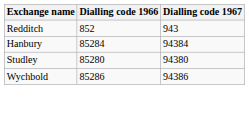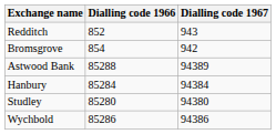 <table class="wikitable" style="width: auto; margin-left: 1.5em;">
 <tr>
 <th scope="col">Exchange name</th>
 <th scope="col">Dialling code 1966</th>
 <th scope="col">Dialling code 1967</th>
 </tr>
 <tr>
 <td>Redditch</td>
 <td>852</td>
 <td>943</td>
+</tr>
+<tr>
+<td>Bromsgrove</td>
+<td>854</td>
+<td>942</td>
+</tr>
+<tr>
+<td>Astwood Bank</td>
+<td>85288</td>
+<td>94389</td>
 </tr>
 <tr>
 <td>Hanbury</td>
 <td>85284</td>
 <td>94384</td>
 </tr>
 <tr>
 <td>Studley</td>
 <td>85280</td>
 <td>94380</td>
 </tr>
 <tr>
 <td>Wychbold</td>
 <td>85286</td>
 <td>94386</td>
 </tr>
 </table>
